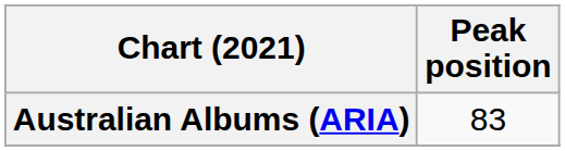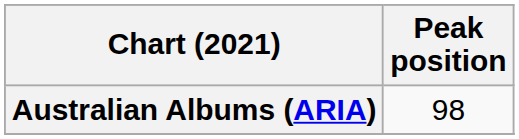 <table class="wikitable sortable plainrowheaders" style="text-align:center">
 <tr>
 <th scope="col">Chart (2021)</th>
 <th scope="col">Peak<br>position</th>
 </tr>
 <tr>
 <th scope="row">Australian Albums (<a href='#'>ARIA</a>)</th>
-<td>83</td>
+<td>98</td>
 </tr>
 <tr>
 </tr>
 <tr>
 </tr>
 <tr>
 </tr>
 <tr>
 </tr>
 <tr>
 </tr>
 <tr>
 </tr>
 <tr>
 </tr>
 <tr>
 </tr>
 <tr>
 </tr>
 <tr>
 </tr>
 <tr>
 </tr>
 <tr>
 </tr>
 <tr>
 </tr>
 </table>
